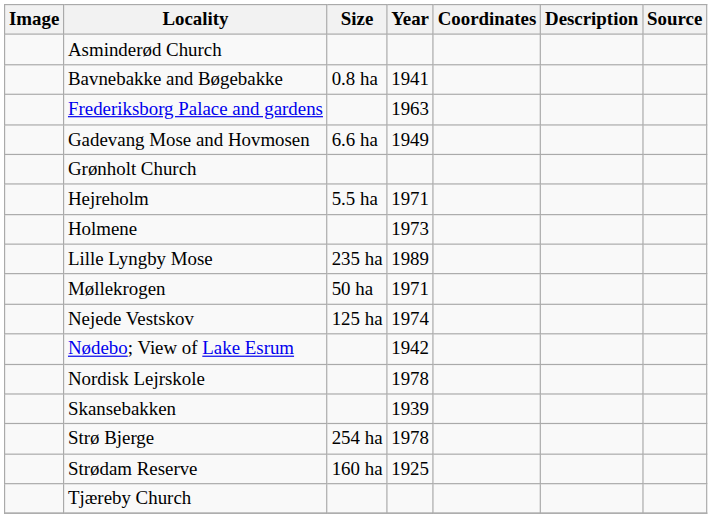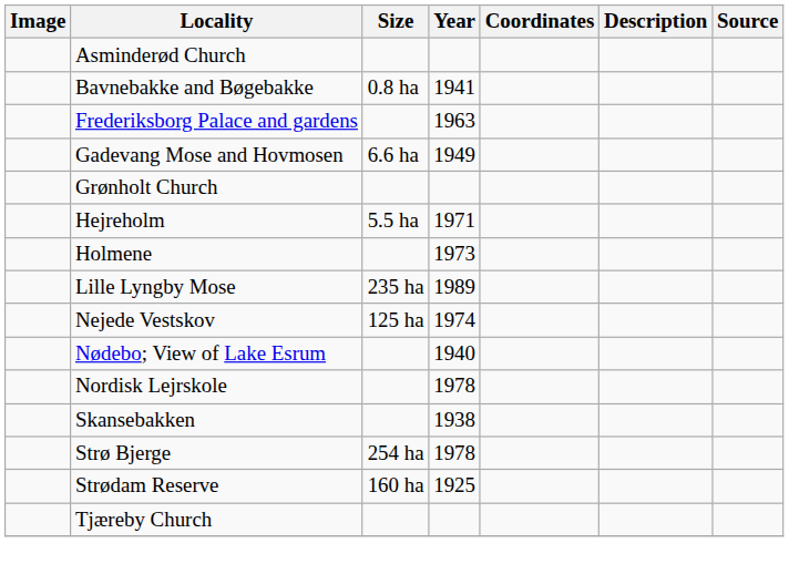 <table class="wikitable sortable">
 <tr>
 <th>Image</th>
 <th>Locality</th>
 <th>Size</th>
 <th>Year</th>
 <th>Coordinates</th>
 <th>Description</th>
 <th>Source</th>
 </tr>
 <tr>
 <td></td>
 <td>Asminderød Church</td>
 <td></td>
 <td></td>
 <td></td>
 <td></td>
 <td></td>
 </tr>
 <tr>
 <td></td>
 <td>Bavnebakke and Bøgebakke</td>
 <td>0.8 ha</td>
 <td>1941</td>
 <td></td>
 <td></td>
 <td></td>
 </tr>
 <tr>
 <td></td>
 <td><a href='#'>Frederiksborg Palace and gardens</a></td>
 <td></td>
 <td>1963</td>
 <td></td>
 <td></td>
 <td></td>
 </tr>
 <tr>
 <td></td>
 <td>Gadevang Mose and Hovmosen</td>
 <td>6.6 ha</td>
 <td>1949</td>
 <td></td>
 <td></td>
 <td></td>
 </tr>
 <tr>
 <td></td>
 <td>Grønholt Church</td>
 <td></td>
 <td></td>
 <td></td>
 <td></td>
 <td></td>
 </tr>
 <tr>
 <td></td>
 <td>Hejreholm</td>
 <td>5.5 ha</td>
 <td>1971</td>
 <td></td>
 <td></td>
 <td></td>
 </tr>
 <tr>
 <td></td>
 <td>Holmene</td>
 <td></td>
 <td>1973</td>
 <td></td>
 <td></td>
 <td></td>
 </tr>
 <tr>
 <td></td>
 <td>Lille Lyngby Mose</td>
 <td>235 ha</td>
 <td>1989</td>
 <td></td>
 <td></td>
 <td></td>
 </tr>
 <tr>
 <td></td>
-<td>Møllekrogen</td>
-<td>50 ha</td>
-<td>1971</td>
-<td></td>
-<td></td>
-<td></td>
-</tr>
-<tr>
-<td></td>
 <td>Nejede Vestskov</td>
 <td>125 ha</td>
 <td>1974</td>
 <td></td>
 <td></td>
 <td></td>
 </tr>
 <tr>
 <td></td>
 <td><a href='#'>Nødebo</a>; View of <a href='#'>Lake Esrum</a></td>
 <td></td>
-<td>1942</td>
+<td>1940</td>
 <td></td>
 <td></td>
 <td></td>
 </tr>
 <tr>
 <td></td>
 <td>Nordisk Lejrskole</td>
 <td></td>
 <td>1978</td>
 <td></td>
 <td></td>
 <td></td>
 </tr>
 <tr>
 <td></td>
 <td>Skansebakken</td>
 <td></td>
-<td>1939</td>
+<td>1938</td>
 <td></td>
 <td></td>
 <td></td>
 </tr>
 <tr>
 <td></td>
 <td>Strø Bjerge</td>
 <td>254 ha</td>
 <td>1978</td>
 <td></td>
 <td></td>
 <td></td>
 </tr>
 <tr>
 <td></td>
 <td>Strødam Reserve</td>
 <td>160 ha</td>
 <td>1925</td>
 <td></td>
 <td></td>
 <td></td>
 </tr>
 <tr>
 <td></td>
 <td>Tjæreby Church</td>
 <td></td>
 <td></td>
 <td></td>
 <td></td>
 <td></td>
 </tr>
 <tr>
 </tr>
 </table>
